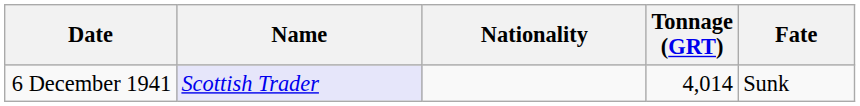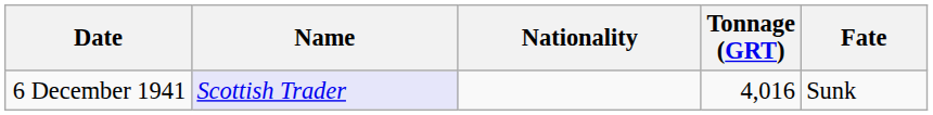 <table class="wikitable sortable">
 <tr>
 <th width="120px">Date</th>
 <th width="180px">Name</th>
 <th width="160px">Nationality</th>
 <th width="25px">Tonnage<br>(<a href='#'>GRT</a>)</th>
 <th width="80px">Fate</th>
 </tr>
 <tr>
 <td align="right">6 December 1941</td>
 <td align="left" style="background: lavender;"><a href='#'><em>Scottish Trader</em></a></td>
 <td align="left"></td>
-<td align="right">4,014</td>
+<td align="right">4,016</td>
 <td align="left">Sunk</td>
 </tr>
 </table>
